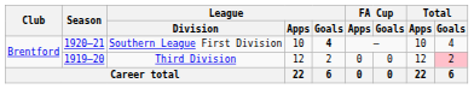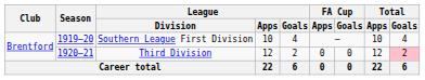 <table class="wikitable" style="text-align: center;">
 <tr>
 <th rowspan="2">Club</th>
 <th rowspan="2">Season</th>
 <th colspan="3">League</th>
 <th colspan="2">FA Cup</th>
 <th colspan="2">Total</th>
 </tr>
 <tr>
 <th>Division</th>
 <th>Apps</th>
 <th>Goals</th>
 <th>Apps</th>
 <th>Goals</th>
 <th>Apps</th>
 <th>Goals</th>
 </tr>
 <tr>
 <td rowspan="2"><a href='#'>Brentford</a></td>
-<td><a href='#'>1920–21</a></td>
+<td><a href='#'>1919–20</a></td>
 <td><a href='#'>Southern League</a> First Division</td>
 <td>10</td>
-<td><strong>4</strong></td>
+<td>4</td>
 <td colspan="2">—</td>
 <td>10</td>
 <td>4</td>
 </tr>
 <tr>
-<td><a href='#'>1919–20</a></td>
+<td><a href='#'>1920–21</a></td>
 <td><a href='#'>Third Division</a></td>
 <td>12</td>
 <td>2</td>
 <td>0</td>
 <td>0</td>
 <td>12</td>
 <td style="background: pink;">2</td>
 </tr>
 <tr>
 <th colspan="3">Career total</th>
 <th>22</th>
 <th>6</th>
 <th>0</th>
 <th>0</th>
 <th>22</th>
 <th>6</th>
 </tr>
 </table>
